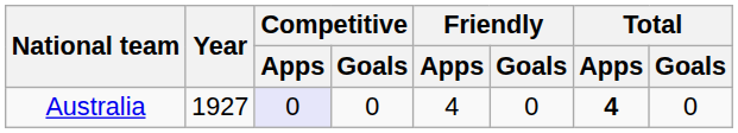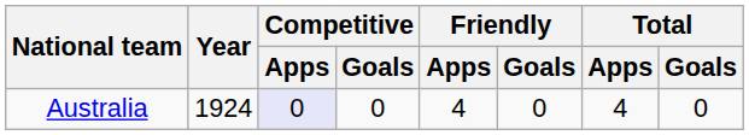 <table class="wikitable" style="text-align:center">
 <tr>
 <th rowspan="2">National team</th>
 <th rowspan="2">Year</th>
 <th colspan="2">Competitive</th>
 <th colspan="2">Friendly</th>
 <th colspan="2">Total</th>
 </tr>
 <tr>
 <th>Apps</th>
 <th>Goals</th>
 <th>Apps</th>
 <th>Goals</th>
 <th>Apps</th>
 <th>Goals</th>
 </tr>
 <tr>
 <td rowspan="2"><a href='#'>Australia</a></td>
-<td>1927</td>
+<td>1924</td>
 <td style="background: lavender;">0</td>
 <td>0</td>
 <td>4</td>
 <td>0</td>
-<td><strong>4</strong></td>
+<td>4</td>
 <td>0</td>
 </tr>
 </table>
